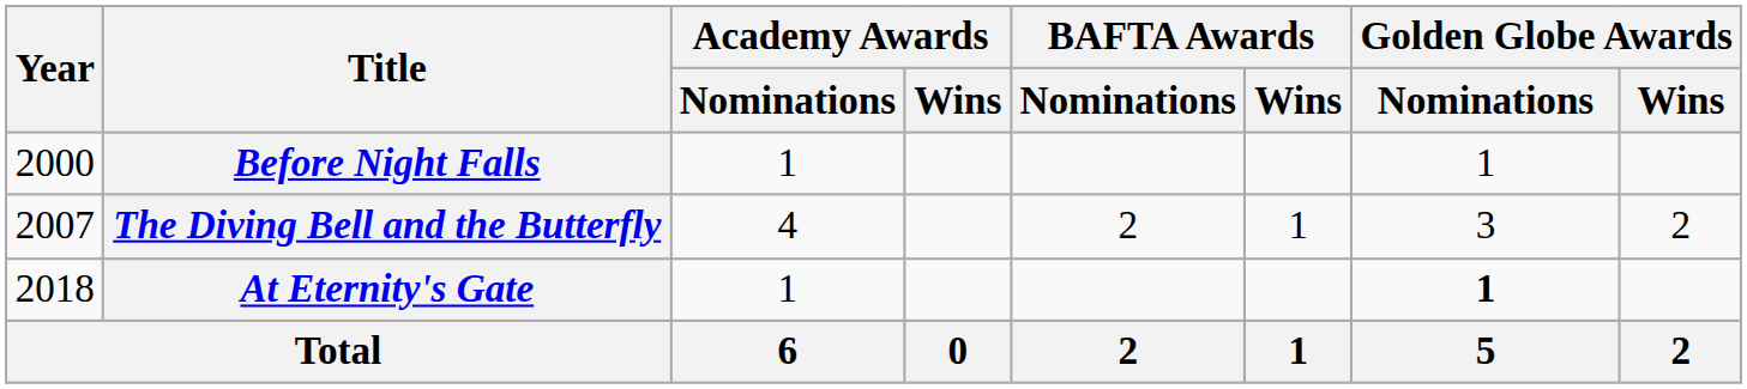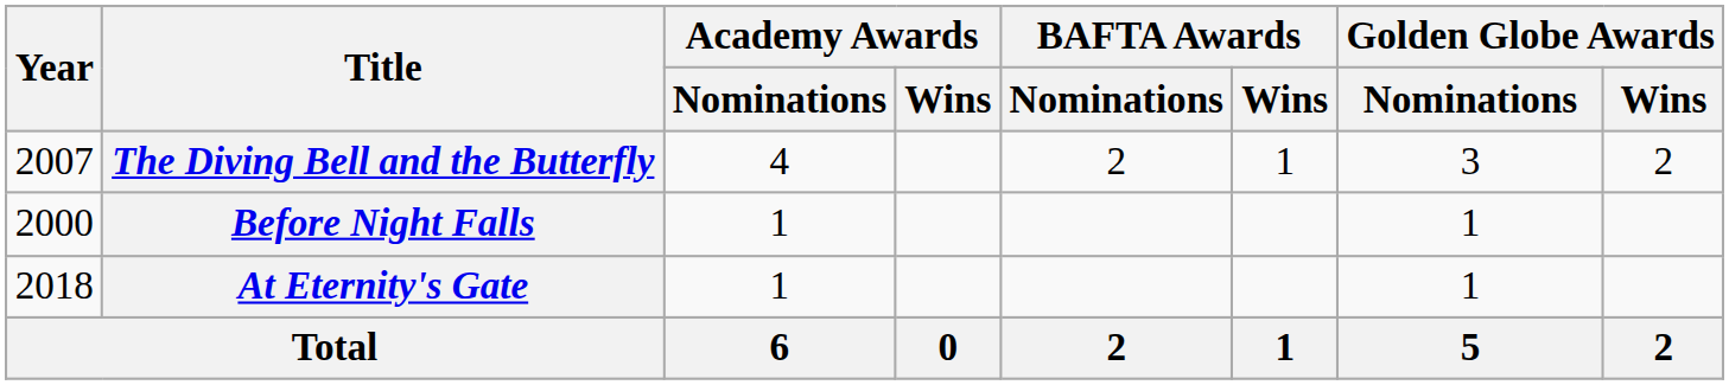 <table class="wikitable plainrowheaders">
 <tr>
 <th scope="col" rowspan="2">Year</th>
 <th scope="col" rowspan="2">Title</th>
 <th scope="colgroup" colspan="2" style="text-align:center;">Academy Awards</th>
 <th scope="colgroup" colspan="2" style="text-align:center;">BAFTA Awards</th>
 <th scope="colgroup" colspan="2" style="text-align:center;">Golden Globe Awards</th>
 </tr>
 <tr>
 <th scope="col">Nominations</th>
 <th scope="col">Wins</th>
 <th scope="col">Nominations</th>
 <th scope="col">Wins</th>
 <th scope="col">Nominations</th>
 <th scope="col">Wins</th>
 </tr>
 <tr>
+<td>2007</td>
+<th scope="row"><em><a href='#'>The Diving Bell and the Butterfly</a></em></th>
+<td align=center>4</td>
+<td align=center></td>
+<td align=center>2</td>
+<td align=center>1</td>
+<td align=center>3</td>
+<td align=center>2</td>
+</tr>
+<tr>
 <td>2000</td>
 <th scope="row"><em><a href='#'>Before Night Falls</a></em></th>
 <td align=center>1</td>
 <td align=center></td>
 <td align=center></td>
 <td align=center></td>
 <td align=center>1</td>
 <td align=center></td>
 </tr>
 <tr>
-<td>2007</td>
-<th scope="row"><em><a href='#'>The Diving Bell and the Butterfly</a></em></th>
-<td align=center>4</td>
-<td align=center></td>
-<td align=center>2</td>
-<td align=center>1</td>
-<td align=center>3</td>
-<td align=center>2</td>
-</tr>
-<tr>
 <td>2018</td>
 <th scope="row"><em><a href='#'>At Eternity's Gate</a></em></th>
 <td align=center>1</td>
 <td align=center></td>
 <td align=center></td>
 <td align=center></td>
-<td align=center><strong>1</strong></td>
+<td align=center>1</td>
 <td align=center></td>
 </tr>
 <tr>
 <th scope="col" colspan="2">Total</th>
 <th align=center>6</th>
 <th align=center>0</th>
 <th align=center>2</th>
 <th align=center>1</th>
 <th align=center>5</th>
 <th align=center>2</th>
 </tr>
 </table>
